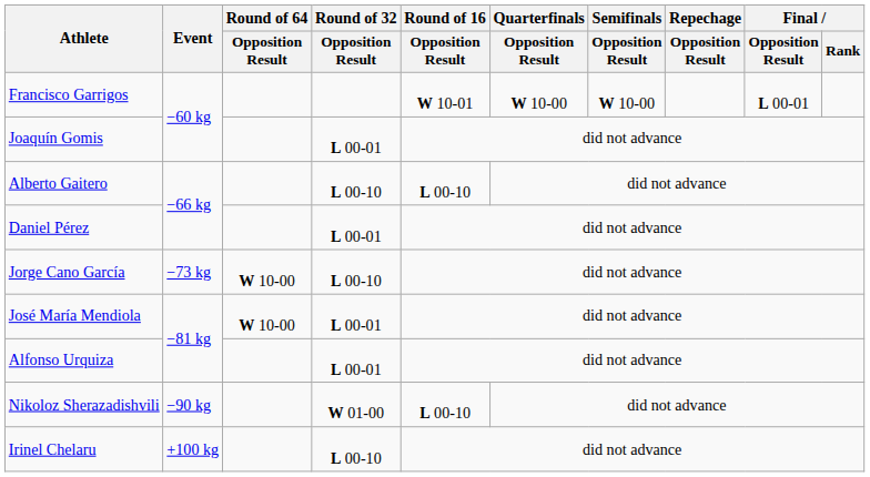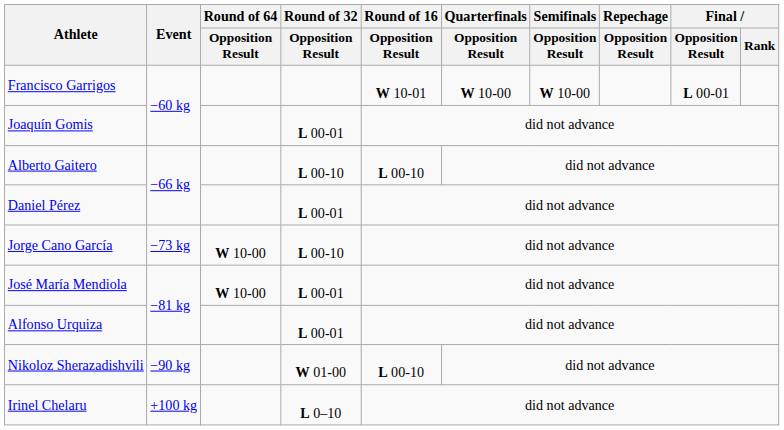 <table class="wikitable" style="text-align:center; font-size:90%">
 <tr>
 <th rowspan=2>Athlete</th>
 <th rowspan=2>Event</th>
 <th>Round of 64</th>
 <th>Round of 32</th>
 <th>Round of 16</th>
 <th>Quarterfinals</th>
 <th>Semifinals</th>
 <th>Repechage</th>
 <th colspan=2>Final / </th>
 </tr>
 <tr style="font-size:95%">
 <th>Opposition<br>Result</th>
 <th>Opposition<br>Result</th>
 <th>Opposition<br>Result</th>
 <th>Opposition<br>Result</th>
 <th>Opposition<br>Result</th>
 <th>Opposition<br>Result</th>
 <th>Opposition<br>Result</th>
 <th>Rank</th>
 </tr>
 <tr>
 <td align=left><a href='#'>Francisco Garrigos</a></td>
 <td align=left rowspan=2><a href='#'>−60 kg</a></td>
 <td></td>
 <td></td>
 <td><br><strong>W</strong> 10-01</td>
 <td><br><strong>W</strong> 10-00</td>
 <td><br><strong>W</strong> 10-00</td>
 <td></td>
 <td><br><strong>L</strong> 00-01</td>
 <td></td>
 </tr>
 <tr>
 <td align=left><a href='#'>Joaquín Gomis</a></td>
 <td></td>
 <td><br><strong>L</strong> 00-01</td>
 <td colspan=6>did not advance</td>
 </tr>
 <tr>
 <td align=left><a href='#'>Alberto Gaitero</a></td>
 <td rowspan=2 align=left><a href='#'>−66 kg</a></td>
 <td></td>
 <td><br><strong>L</strong> 00-10</td>
 <td><br><strong>L</strong> 00-10</td>
 <td colspan=5>did not advance</td>
 </tr>
 <tr>
 <td align=left><a href='#'>Daniel Pérez</a></td>
 <td></td>
 <td><br><strong>L</strong> 00-01</td>
 <td colspan=6>did not advance</td>
 </tr>
 <tr>
 <td align=left><a href='#'>Jorge Cano García</a></td>
 <td align=left><a href='#'>−73 kg</a></td>
 <td><br><strong>W</strong> 10-00</td>
 <td><br><strong>L</strong> 00-10</td>
 <td colspan=6>did not advance</td>
 </tr>
 <tr>
 <td align=left><a href='#'>José María Mendiola</a></td>
 <td rowspan=2 align=left><a href='#'>−81 kg</a></td>
 <td><br><strong>W</strong> 10-00</td>
 <td><br><strong>L</strong> 00-01</td>
 <td colspan=6>did not advance</td>
 </tr>
 <tr>
 <td align=left><a href='#'>Alfonso Urquiza</a></td>
 <td></td>
 <td><br><strong>L</strong> 00-01</td>
 <td colspan=6>did not advance</td>
 </tr>
 <tr>
 <td align=left><a href='#'>Nikoloz Sherazadishvili</a></td>
 <td align=left><a href='#'>−90 kg</a></td>
 <td></td>
 <td><br><strong>W</strong> 01-00</td>
 <td><br><strong>L</strong> 00-10</td>
 <td colspan=5>did not advance</td>
 </tr>
 <tr>
 <td align=left><a href='#'>Irinel Chelaru</a></td>
 <td align=left><a href='#'>+100 kg</a></td>
 <td></td>
-<td><br><strong>L</strong> 00-10</td>
+<td><br><strong>L</strong> 0–10</td>
 <td colspan=6>did not advance</td>
 </tr>
 </table>
